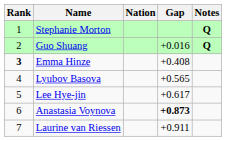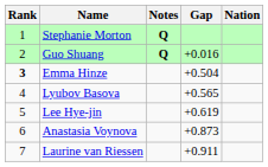 <table class="wikitable sortable" style="text-align:center">
 <tr>
 <th>Rank</th>
 <th>Name</th>
+<th>Notes</th>
+<th>Gap</th>
 <th>Nation</th>
-<th>Gap</th>
-<th>Notes</th>
 </tr>
 <tr bgcolor=bbffbb>
 <td>1</td>
 <td align=left><a href='#'>Stephanie Morton</a></td>
+<td><strong>Q</strong></td>
+<td></td>
 <td align=left></td>
-<td></td>
-<td><strong>Q</strong></td>
 </tr>
 <tr bgcolor=bbffbb>
 <td>2</td>
 <td align=left><a href='#'>Guo Shuang</a></td>
+<td><strong>Q</strong></td>
+<td>+0.016</td>
 <td align=left></td>
-<td>+0.016</td>
-<td><strong>Q</strong></td>
 </tr>
 <tr>
 <td><strong>3</strong></td>
 <td align=left><a href='#'>Emma Hinze</a></td>
+<td></td>
+<td>+0.504</td>
 <td align=left></td>
-<td>+0.408</td>
-<td></td>
 </tr>
 <tr>
 <td>4</td>
 <td align=left><a href='#'>Lyubov Basova</a></td>
+<td></td>
+<td>+0.565</td>
 <td align=left></td>
-<td>+0.565</td>
-<td></td>
 </tr>
 <tr>
 <td>5</td>
 <td align=left><a href='#'>Lee Hye-jin</a></td>
+<td></td>
+<td>+0.619</td>
 <td align=left></td>
-<td>+0.617</td>
-<td></td>
 </tr>
 <tr>
 <td>6</td>
 <td align=left><a href='#'>Anastasia Voynova</a></td>
+<td></td>
+<td>+0.873</td>
 <td align=left></td>
-<td><strong>+0.873</strong></td>
-<td></td>
 </tr>
 <tr>
 <td>7</td>
 <td align=left><a href='#'>Laurine van Riessen</a></td>
+<td></td>
+<td>+0.911</td>
 <td align=left></td>
-<td>+0.911</td>
-<td></td>
 </tr>
 </table>
